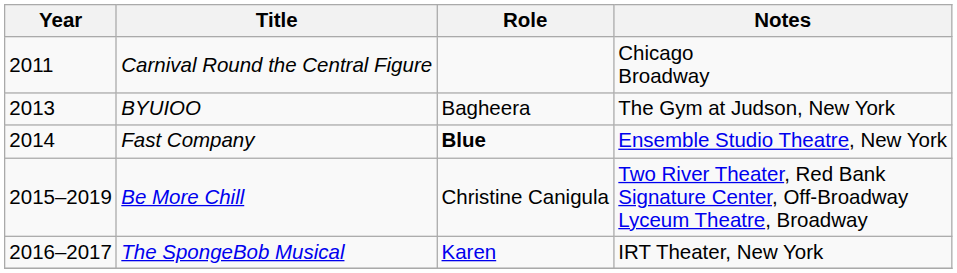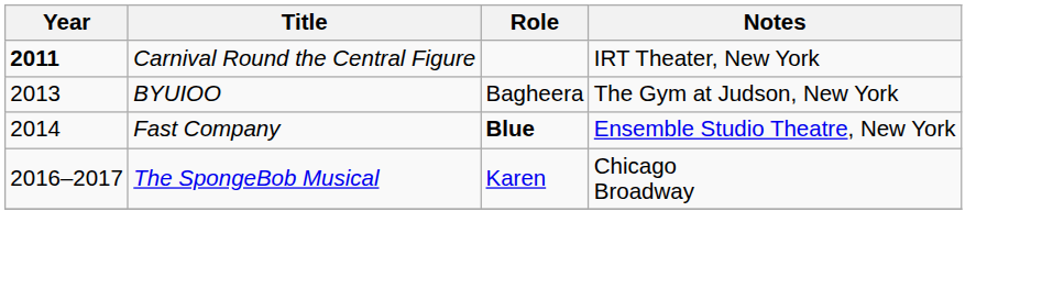 <table class="wikitable sortable">
 <tr>
 <th>Year</th>
 <th>Title</th>
 <th>Role</th>
 <th class="unsortable">Notes</th>
 </tr>
 <tr>
-<td>2011</td>
+<td><strong>2011</strong></td>
 <td><em>Carnival Round the Central Figure</em></td>
 <td></td>
-<td>Chicago<br>Broadway</td>
+<td>IRT Theater, New York</td>
 </tr>
 <tr>
 <td>2013</td>
 <td><em>BYUIOO</em></td>
 <td>Bagheera</td>
 <td>The Gym at Judson, New York</td>
 </tr>
 <tr>
 <td>2014</td>
 <td><em>Fast Company</em></td>
 <td><strong>Blue</strong></td>
 <td><a href='#'>Ensemble Studio Theatre</a>, New York</td>
 </tr>
 <tr>
-<td>2015–2019</td>
-<td><em><a href='#'>Be More Chill</a></em></td>
-<td>Christine Canigula</td>
-<td><a href='#'>Two River Theater</a>, Red Bank<br><a href='#'>Signature Center</a>, Off-Broadway<br><a href='#'>Lyceum Theatre</a>, Broadway</td>
-</tr>
-<tr>
 <td>2016–2017</td>
 <td><em><a href='#'>The SpongeBob Musical</a></em></td>
 <td><a href='#'>Karen</a></td>
-<td>IRT Theater, New York</td>
+<td>Chicago<br>Broadway</td>
 </tr>
 <tr>
 </tr>
 </table>
